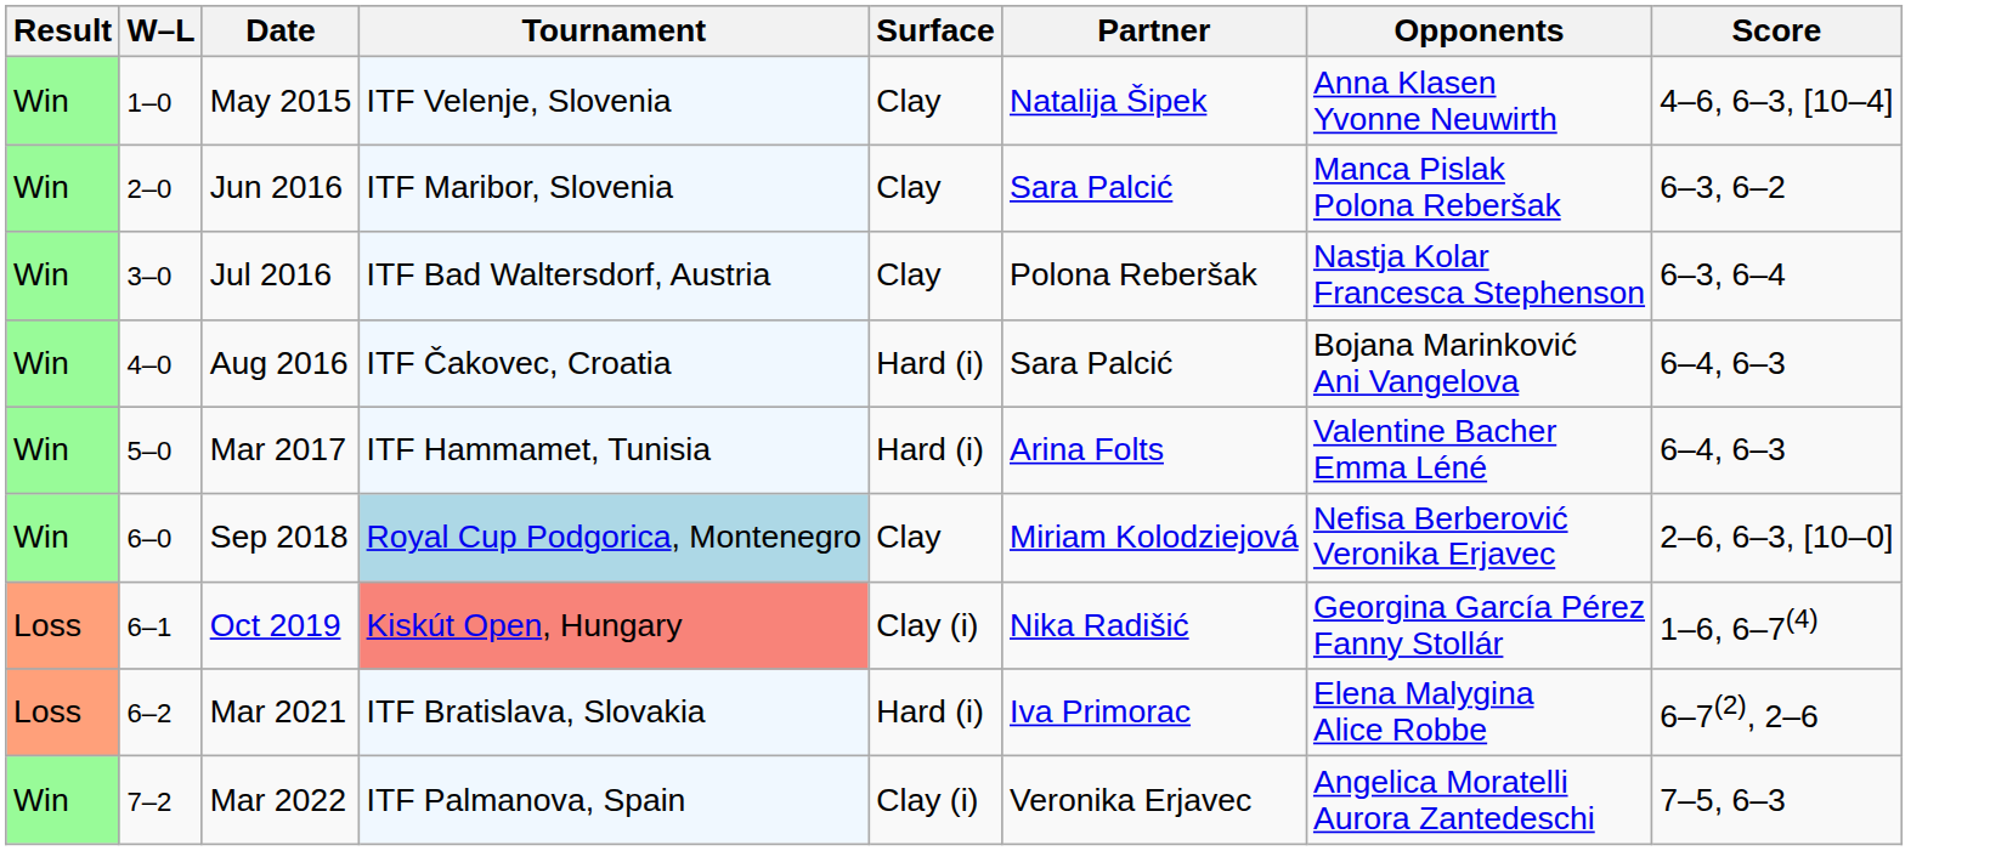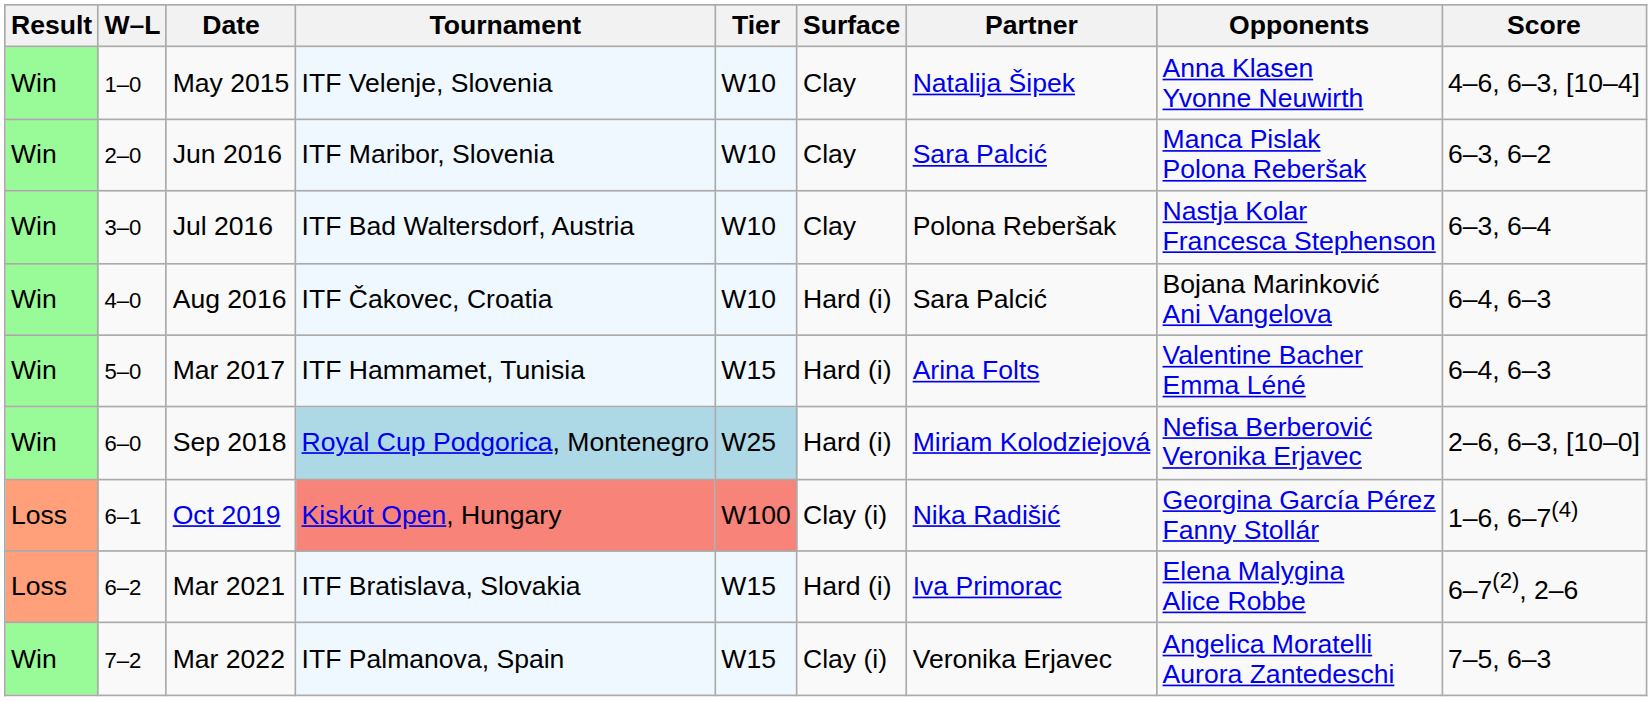 <table class="sortable wikitable">
 <tr>
 <th>Result</th>
 <th class="unsortable">W–L</th>
 <th>Date</th>
 <th>Tournament</th>
+<th>Tier</th>
 <th>Surface</th>
 <th>Partner</th>
 <th>Opponents</th>
 <th class="unsortable">Score</th>
 </tr>
 <tr>
 <td style="background:#98fb98;">Win</td>
 <td><small>1–0</small></td>
 <td>May 2015</td>
 <td style="background:#f0f8ff;">ITF Velenje, Slovenia</td>
+<td style="background:#f0f8ff;">W10</td>
 <td>Clay</td>
 <td> <a href='#'>Natalija Šipek</a></td>
 <td> <a href='#'>Anna Klasen</a> <br>  <a href='#'>Yvonne Neuwirth</a></td>
 <td>4–6, 6–3, [10–4]</td>
 </tr>
 <tr>
 <td style="background:#98fb98;">Win</td>
 <td><small>2–0</small></td>
 <td>Jun 2016</td>
 <td style="background:#f0f8ff;">ITF Maribor, Slovenia</td>
+<td style="background:#f0f8ff;">W10</td>
 <td>Clay</td>
 <td> <a href='#'>Sara Palcić</a></td>
 <td> <a href='#'>Manca Pislak</a> <br>  <a href='#'>Polona Reberšak</a></td>
 <td>6–3, 6–2</td>
 </tr>
 <tr>
 <td style="background:#98fb98;">Win</td>
 <td><small>3–0</small></td>
 <td>Jul 2016</td>
 <td style="background:#f0f8ff;">ITF Bad Waltersdorf, Austria</td>
+<td style="background:#f0f8ff;">W10</td>
 <td>Clay</td>
 <td> Polona Reberšak</td>
 <td> <a href='#'>Nastja Kolar</a> <br>  <a href='#'>Francesca Stephenson</a></td>
 <td>6–3, 6–4</td>
 </tr>
 <tr>
 <td style="background:#98fb98;">Win</td>
 <td><small>4–0</small></td>
 <td>Aug 2016</td>
 <td style="background:#f0f8ff;">ITF Čakovec, Croatia</td>
+<td style="background:#f0f8ff;">W10</td>
 <td>Hard (i)</td>
 <td> Sara Palcić</td>
 <td> Bojana Marinković <br>  <a href='#'>Ani Vangelova</a></td>
 <td>6–4, 6–3</td>
 </tr>
 <tr>
 <td style="background:#98fb98;">Win</td>
 <td><small>5–0</small></td>
 <td>Mar 2017</td>
 <td style="background:#f0f8ff;">ITF Hammamet, Tunisia</td>
+<td style="background:#f0f8ff;">W15</td>
 <td>Hard (i)</td>
 <td> <a href='#'>Arina Folts</a></td>
 <td> <a href='#'>Valentine Bacher</a> <br>  <a href='#'>Emma Léné</a></td>
 <td>6–4, 6–3</td>
 </tr>
 <tr>
 <td style="background:#98fb98;">Win</td>
 <td><small>6–0</small></td>
 <td>Sep 2018</td>
 <td style="background:lightblue;"><a href='#'>Royal Cup Podgorica</a>, Montenegro</td>
-<td>Clay</td>
+<td style="background:lightblue;">W25</td>
+<td>Hard (i)</td>
 <td> <a href='#'>Miriam Kolodziejová</a></td>
 <td> <a href='#'>Nefisa Berberović</a> <br>  <a href='#'>Veronika Erjavec</a></td>
 <td>2–6, 6–3, [10–0]</td>
 </tr>
 <tr>
 <td style="background:#ffa07a;">Loss</td>
 <td><small>6–1</small></td>
 <td><a href='#'>Oct 2019</a></td>
 <td style="background:#f88379;"><a href='#'>Kiskút Open</a>, Hungary</td>
+<td style="background:#f88379;">W100</td>
 <td>Clay (i)</td>
 <td> <a href='#'>Nika Radišić</a></td>
 <td> <a href='#'>Georgina García Pérez</a> <br>  <a href='#'>Fanny Stollár</a></td>
 <td>1–6, 6–7<sup>(4)</sup></td>
 </tr>
 <tr>
 <td style="background:#ffa07a;">Loss</td>
 <td><small>6–2</small></td>
 <td>Mar 2021</td>
 <td style="background:#f0f8ff;">ITF Bratislava, Slovakia</td>
+<td style="background:#f0f8ff;">W15</td>
 <td>Hard (i)</td>
 <td> <a href='#'>Iva Primorac</a></td>
 <td> <a href='#'>Elena Malygina</a> <br>  <a href='#'>Alice Robbe</a></td>
 <td>6–7<sup>(2)</sup>, 2–6</td>
 </tr>
 <tr>
 <td style="background:#98fb98;">Win</td>
 <td><small>7–2</small></td>
 <td>Mar 2022</td>
 <td style="background:#f0f8ff;">ITF Palmanova, Spain</td>
+<td style="background:#f0f8ff;">W15</td>
 <td>Clay (i)</td>
 <td> Veronika Erjavec</td>
 <td> <a href='#'>Angelica Moratelli</a> <br>  <a href='#'>Aurora Zantedeschi</a></td>
 <td>7–5, 6–3</td>
 </tr>
 </table>
